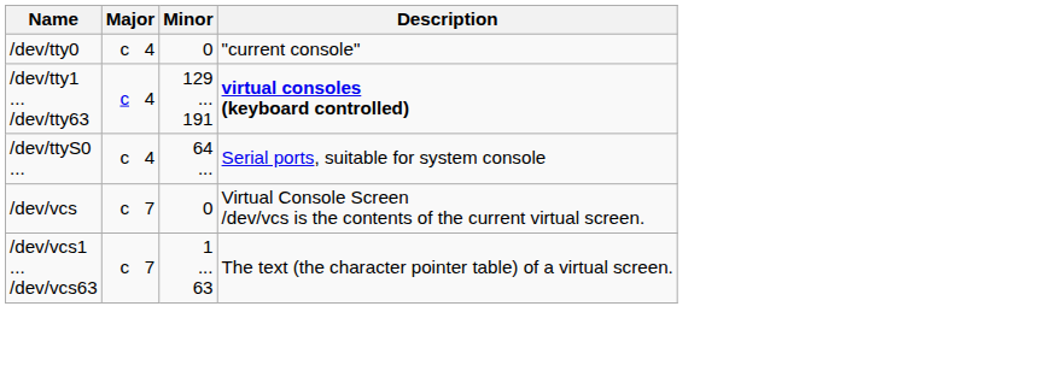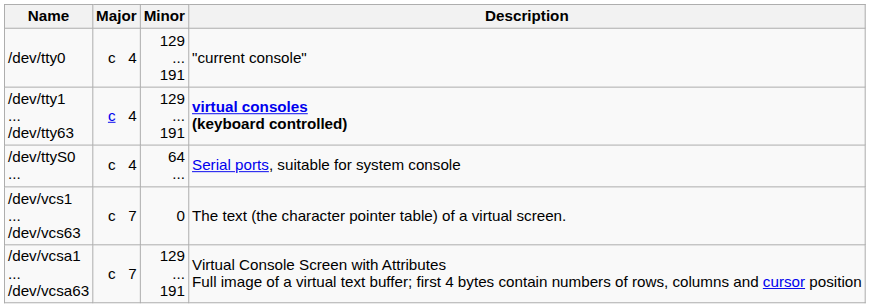 <table class="wikitable">
 <tr>
 <th>Name</th>
 <th>Major</th>
 <th>Minor</th>
 <th>Description</th>
 </tr>
 <tr>
 <td>/dev/tty0</td>
 <td align=right>c   4</td>
-<td align=right>0</td>
+<td align=right>129<br>...<br>191</td>
 <td>"current console"</td>
 </tr>
 <tr>
 <td>/dev/tty1<br>...<br>/dev/tty63</td>
 <td align=right><a href='#'>c</a>   4</td>
 <td align=right>129<br>...<br>191</td>
 <td><strong><a href='#'>virtual consoles</a><br>(keyboard controlled)</strong></td>
 </tr>
 <tr>
 <td>/dev/ttyS0<br>...</td>
 <td align=right>c   4</td>
 <td align=right>64<br>...</td>
 <td><a href='#'>Serial ports</a>, suitable for system console</td>
 </tr>
 <tr>
-<td>/dev/vcs</td>
+<td>/dev/vcs1<br>...<br>/dev/vcs63</td>
 <td align=right>c   7</td>
 <td align=right>0</td>
-<td>Virtual Console Screen<br>/dev/vcs is the contents of the current virtual screen.</td>
+<td>The text (the character pointer table) of a virtual screen.</td>
 </tr>
 <tr>
-<td>/dev/vcs1<br>...<br>/dev/vcs63</td>
+<td>/dev/vcsa1<br>...<br>/dev/vcsa63</td>
 <td align=right>c   7</td>
-<td align=right>1<br>...<br>63</td>
-<td>The text (the character pointer table) of a virtual screen.</td>
+<td align=right>129<br>...<br>191</td>
+<td>Virtual Console Screen with Attributes<br>Full image of a virtual text buffer; first 4 bytes contain numbers of rows, columns and <a href='#'>cursor</a> position</td>
 </tr>
 </table>
